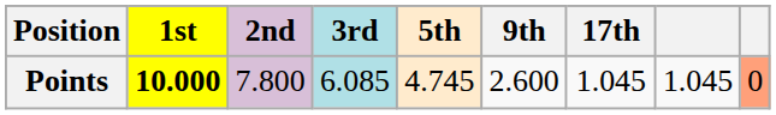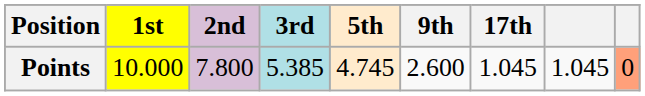 <table class="wikitable" style="font-size:85%; text-align:center">
 <tr>
 <th>Position</th>
 <th style="background:yellow;"> 1st </th>
 <th style="background:thistle;"> 2nd </th>
 <th style="background:#b0e0e6;"> 3rd </th>
 <th style="background:#ffebcd;"> 5th </th>
 <th> 9th </th>
 <th> 17th </th>
 <th>  </th>
 <th>  </th>
 </tr>
 <tr>
 <th>Points</th>
-<td style="background:yellow;"><strong>10.000</strong></td>
+<td style="background:yellow;">10.000</td>
 <td style="background:thistle;">7.800</td>
-<td style="background:#b0e0e6;">6.085</td>
+<td style="background:#b0e0e6;">5.385</td>
 <td style="background:#ffebcd;">4.745</td>
 <td>2.600</td>
 <td>1.045</td>
 <td>1.045</td>
 <td style="background: lightsalmon;">0</td>
 </tr>
 </table>
